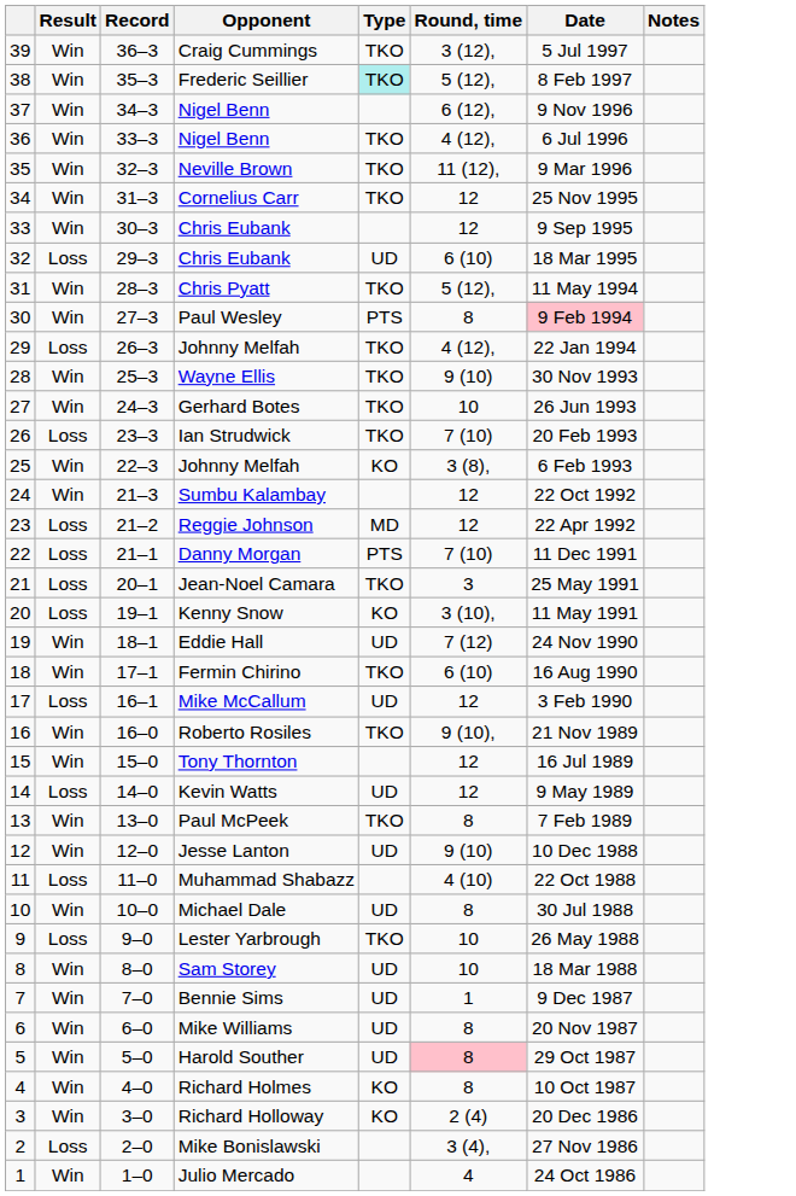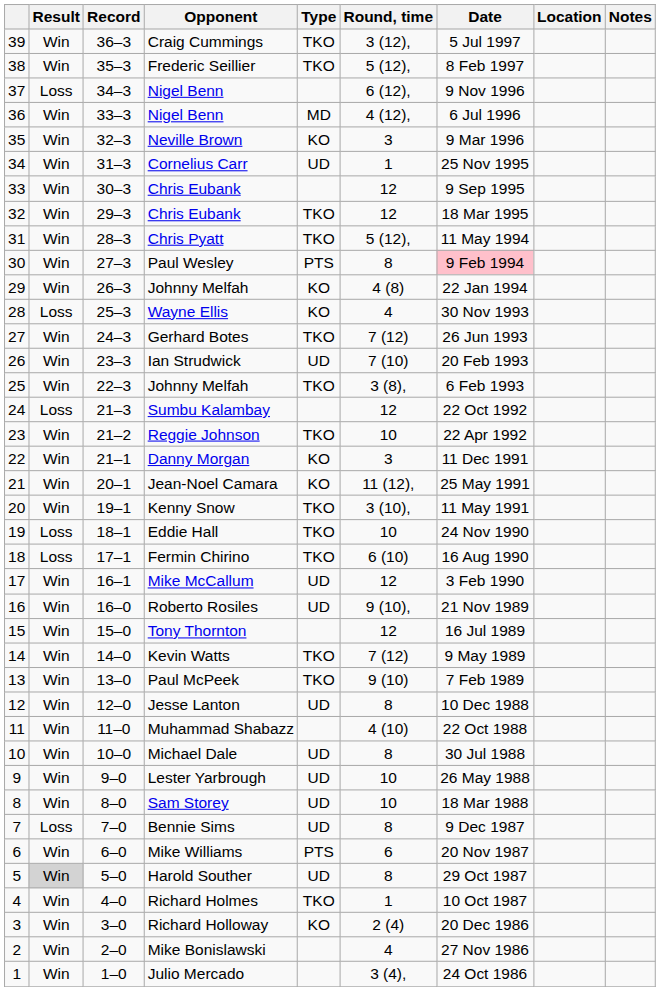 <table class="wikitable" style="text-align:center; font-size:95%">
 <tr>
 <th></th>
 <th>Result</th>
 <th>Record</th>
 <th>Opponent</th>
 <th>Type</th>
 <th>Round, time</th>
 <th>Date</th>
+<th>Location</th>
 <th>Notes</th>
 </tr>
 <tr>
 <td>39</td>
 <td>Win</td>
 <td>36–3</td>
 <td style="text-align:left;">Craig Cummings</td>
 <td>TKO</td>
 <td>3 (12), </td>
 <td>5 Jul 1997</td>
 <td style="text-align:left;"></td>
+<td style="text-align:left;"></td>
 </tr>
 <tr>
 <td>38</td>
 <td>Win</td>
 <td>35–3</td>
 <td style="text-align:left;">Frederic Seillier</td>
-<td style="background: paleturquoise;">TKO</td>
+<td>TKO</td>
 <td>5 (12), </td>
 <td>8 Feb 1997</td>
+<td style="text-align:left;"></td>
 <td style="text-align:left;"></td>
 </tr>
 <tr>
 <td>37</td>
-<td>Win</td>
+<td>Loss</td>
 <td>34–3</td>
 <td style="text-align:left;"><a href='#'>Nigel Benn</a></td>
 <td></td>
 <td>6 (12), </td>
 <td>9 Nov 1996</td>
+<td style="text-align:left;"></td>
 <td style="text-align:left;"></td>
 </tr>
 <tr>
 <td>36</td>
 <td>Win</td>
 <td>33–3</td>
 <td style="text-align:left;"><a href='#'>Nigel Benn</a></td>
-<td>TKO</td>
+<td>MD</td>
 <td>4 (12), </td>
 <td>6 Jul 1996</td>
+<td style="text-align:left;"></td>
 <td style="text-align:left;"></td>
 </tr>
 <tr>
 <td>35</td>
 <td>Win</td>
 <td>32–3</td>
 <td style="text-align:left;"><a href='#'>Neville Brown</a></td>
-<td>TKO</td>
-<td>11 (12), </td>
+<td>KO</td>
+<td>3</td>
 <td>9 Mar 1996</td>
+<td style="text-align:left;"></td>
 <td style="text-align:left;"></td>
 </tr>
 <tr>
 <td>34</td>
 <td>Win</td>
 <td>31–3</td>
 <td style="text-align:left;"><a href='#'>Cornelius Carr</a></td>
-<td>TKO</td>
-<td>12</td>
+<td>UD</td>
+<td>1</td>
 <td>25 Nov 1995</td>
+<td style="text-align:left;"></td>
 <td style="text-align:left;"></td>
 </tr>
 <tr>
 <td>33</td>
 <td>Win</td>
 <td>30–3</td>
 <td style="text-align:left;"><a href='#'>Chris Eubank</a></td>
 <td></td>
 <td>12</td>
 <td>9 Sep 1995</td>
 <td style="text-align:left;"></td>
+<td style="text-align:left;"></td>
 </tr>
 <tr>
 <td>32</td>
-<td>Loss</td>
+<td>Win</td>
 <td>29–3</td>
 <td style="text-align:left;"><a href='#'>Chris Eubank</a></td>
-<td>UD</td>
-<td>6 (10)</td>
+<td>TKO</td>
+<td>12</td>
 <td>18 Mar 1995</td>
+<td style="text-align:left;"></td>
 <td style="text-align:left;"></td>
 </tr>
 <tr>
 <td>31</td>
 <td>Win</td>
 <td>28–3</td>
 <td style="text-align:left;"><a href='#'>Chris Pyatt</a></td>
 <td>TKO</td>
 <td>5 (12), </td>
 <td>11 May 1994</td>
 <td style="text-align:left;"></td>
+<td style="text-align:left;"></td>
 </tr>
 <tr>
 <td>30</td>
 <td>Win</td>
 <td>27–3</td>
 <td style="text-align:left;">Paul Wesley</td>
 <td>PTS</td>
 <td>8</td>
 <td style="background: pink;">9 Feb 1994</td>
+<td style="text-align:left;"></td>
 <td></td>
 </tr>
 <tr>
 <td>29</td>
-<td>Loss</td>
+<td>Win</td>
 <td>26–3</td>
 <td style="text-align:left;">Johnny Melfah</td>
-<td>TKO</td>
-<td>4 (12), </td>
+<td>KO</td>
+<td>4 (8)</td>
 <td>22 Jan 1994</td>
+<td style="text-align:left;"></td>
 <td></td>
 </tr>
 <tr>
 <td>28</td>
-<td>Win</td>
+<td>Loss</td>
 <td>25–3</td>
 <td style="text-align:left;"><a href='#'>Wayne Ellis</a></td>
-<td>TKO</td>
-<td>9 (10)</td>
+<td>KO</td>
+<td>4</td>
 <td>30 Nov 1993</td>
+<td style="text-align:left;"></td>
 <td></td>
 </tr>
 <tr>
 <td>27</td>
 <td>Win</td>
 <td>24–3</td>
 <td style="text-align:left;">Gerhard Botes</td>
 <td>TKO</td>
-<td>10</td>
+<td>7 (12)</td>
 <td>26 Jun 1993</td>
+<td style="text-align:left;"></td>
 <td style="text-align:left;"></td>
 </tr>
 <tr>
 <td>26</td>
-<td>Loss</td>
+<td>Win</td>
 <td>23–3</td>
 <td style="text-align:left;">Ian Strudwick</td>
-<td>TKO</td>
+<td>UD</td>
 <td>7 (10)</td>
 <td>20 Feb 1993</td>
+<td style="text-align:left;"></td>
 <td></td>
 </tr>
 <tr>
 <td>25</td>
 <td>Win</td>
 <td>22–3</td>
 <td style="text-align:left;">Johnny Melfah</td>
-<td>KO</td>
+<td>TKO</td>
 <td>3 (8), </td>
 <td>6 Feb 1993</td>
+<td style="text-align:left;"></td>
 <td></td>
 </tr>
 <tr>
 <td>24</td>
-<td>Win</td>
+<td>Loss</td>
 <td>21–3</td>
 <td style="text-align:left;"><a href='#'>Sumbu Kalambay</a></td>
 <td></td>
 <td>12</td>
 <td>22 Oct 1992</td>
 <td style="text-align:left;"></td>
+<td style="text-align:left;"></td>
 </tr>
 <tr>
 <td>23</td>
-<td>Loss</td>
+<td>Win</td>
 <td>21–2</td>
 <td style="text-align:left;"><a href='#'>Reggie Johnson</a></td>
-<td>MD</td>
-<td>12</td>
+<td>TKO</td>
+<td>10</td>
 <td>22 Apr 1992</td>
+<td style="text-align:left;"></td>
 <td style="text-align:left;"></td>
 </tr>
 <tr>
 <td>22</td>
-<td>Loss</td>
+<td>Win</td>
 <td>21–1</td>
 <td style="text-align:left;"><a href='#'>Danny Morgan</a></td>
-<td>PTS</td>
-<td>7 (10)</td>
+<td>KO</td>
+<td>3</td>
 <td>11 Dec 1991</td>
+<td style="text-align:left;"></td>
 <td></td>
 </tr>
 <tr>
 <td>21</td>
-<td>Loss</td>
+<td>Win</td>
 <td>20–1</td>
 <td style="text-align:left;">Jean-Noel Camara</td>
-<td>TKO</td>
-<td>3</td>
+<td>KO</td>
+<td>11 (12), </td>
 <td>25 May 1991</td>
+<td style="text-align:left;"></td>
 <td></td>
 </tr>
 <tr>
 <td>20</td>
-<td>Loss</td>
+<td>Win</td>
 <td>19–1</td>
 <td style="text-align:left;">Kenny Snow</td>
-<td>KO</td>
+<td>TKO</td>
 <td>3 (10), </td>
 <td>11 May 1991</td>
+<td style="text-align:left;"></td>
 <td></td>
 </tr>
 <tr>
 <td>19</td>
-<td>Win</td>
+<td>Loss</td>
 <td>18–1</td>
 <td style="text-align:left;">Eddie Hall</td>
-<td>UD</td>
-<td>7 (12)</td>
+<td>TKO</td>
+<td>10</td>
 <td>24 Nov 1990</td>
+<td style="text-align:left;"></td>
 <td></td>
 </tr>
 <tr>
 <td>18</td>
-<td>Win</td>
+<td>Loss</td>
 <td>17–1</td>
 <td style="text-align:left;">Fermin Chirino</td>
 <td>TKO</td>
 <td>6 (10)</td>
 <td>16 Aug 1990</td>
+<td style="text-align:left;"></td>
 <td></td>
 </tr>
 <tr>
 <td>17</td>
-<td>Loss</td>
+<td>Win</td>
 <td>16–1</td>
 <td style="text-align:left;"><a href='#'>Mike McCallum</a></td>
 <td>UD</td>
 <td>12</td>
 <td>3 Feb 1990</td>
+<td style="text-align:left;"></td>
 <td style="text-align:left;"></td>
 </tr>
 <tr>
 <td>16</td>
 <td>Win</td>
 <td>16–0</td>
 <td style="text-align:left;">Roberto Rosiles</td>
-<td>TKO</td>
+<td>UD</td>
 <td>9 (10), </td>
 <td>21 Nov 1989</td>
+<td style="text-align:left;"></td>
 <td></td>
 </tr>
 <tr>
 <td>15</td>
 <td>Win</td>
 <td>15–0</td>
 <td style="text-align:left;"><a href='#'>Tony Thornton</a></td>
 <td></td>
 <td>12</td>
 <td>16 Jul 1989</td>
 <td style="text-align:left;"></td>
+<td style="text-align:left;"></td>
 </tr>
 <tr>
 <td>14</td>
-<td>Loss</td>
+<td>Win</td>
 <td>14–0</td>
 <td style="text-align:left;">Kevin Watts</td>
-<td>UD</td>
-<td>12</td>
+<td>TKO</td>
+<td>7 (12)</td>
 <td>9 May 1989</td>
+<td style="text-align:left;"></td>
 <td style="text-align:left;"></td>
 </tr>
 <tr>
 <td>13</td>
 <td>Win</td>
 <td>13–0</td>
 <td style="text-align:left;">Paul McPeek</td>
 <td>TKO</td>
-<td>8</td>
+<td>9 (10)</td>
 <td>7 Feb 1989</td>
+<td style="text-align:left;"></td>
 <td></td>
 </tr>
 <tr>
 <td>12</td>
 <td>Win</td>
 <td>12–0</td>
 <td style="text-align:left;">Jesse Lanton</td>
 <td>UD</td>
-<td>9 (10)</td>
+<td>8</td>
 <td>10 Dec 1988</td>
+<td style="text-align:left;"></td>
 <td></td>
 </tr>
 <tr>
 <td>11</td>
-<td>Loss</td>
+<td>Win</td>
 <td>11–0</td>
 <td style="text-align:left;">Muhammad Shabazz</td>
 <td></td>
 <td>4 (10)</td>
 <td>22 Oct 1988</td>
+<td style="text-align:left;"></td>
 <td></td>
 </tr>
 <tr>
 <td>10</td>
 <td>Win</td>
 <td>10–0</td>
 <td style="text-align:left;">Michael Dale</td>
 <td>UD</td>
 <td>8</td>
 <td>30 Jul 1988</td>
+<td style="text-align:left;"></td>
 <td></td>
 </tr>
 <tr>
 <td>9</td>
-<td>Loss</td>
+<td>Win</td>
 <td>9–0</td>
 <td style="text-align:left;">Lester Yarbrough</td>
-<td>TKO</td>
+<td>UD</td>
 <td>10</td>
 <td>26 May 1988</td>
+<td style="text-align:left;"></td>
 <td></td>
 </tr>
 <tr>
 <td>8</td>
 <td>Win</td>
 <td>8–0</td>
 <td style="text-align:left;"><a href='#'>Sam Storey</a></td>
 <td>UD</td>
 <td>10</td>
 <td>18 Mar 1988</td>
 <td style="text-align:left;"></td>
+<td style="text-align:left;"></td>
 </tr>
 <tr>
 <td>7</td>
-<td>Win</td>
+<td>Loss</td>
 <td>7–0</td>
 <td style="text-align:left;">Bennie Sims</td>
 <td>UD</td>
-<td>1</td>
+<td>8</td>
 <td>9 Dec 1987</td>
+<td style="text-align:left;"></td>
 <td></td>
 </tr>
 <tr>
 <td>6</td>
 <td>Win</td>
 <td>6–0</td>
 <td style="text-align:left;">Mike Williams</td>
-<td>UD</td>
-<td>8</td>
+<td>PTS</td>
+<td>6</td>
 <td>20 Nov 1987</td>
+<td style="text-align:left;"></td>
 <td></td>
 </tr>
 <tr>
 <td>5</td>
-<td>Win</td>
+<td style="background: lightgrey;">Win</td>
 <td>5–0</td>
 <td style="text-align:left;">Harold Souther</td>
 <td>UD</td>
-<td style="background: pink;">8</td>
+<td>8</td>
 <td>29 Oct 1987</td>
+<td style="text-align:left;"></td>
 <td></td>
 </tr>
 <tr>
 <td>4</td>
 <td>Win</td>
 <td>4–0</td>
 <td style="text-align:left;">Richard Holmes</td>
-<td>KO</td>
-<td>8</td>
+<td>TKO</td>
+<td>1</td>
 <td>10 Oct 1987</td>
+<td style="text-align:left;"></td>
 <td></td>
 </tr>
 <tr>
 <td>3</td>
 <td>Win</td>
 <td>3–0</td>
 <td style="text-align:left;">Richard Holloway</td>
 <td>KO</td>
 <td>2 (4)</td>
 <td>20 Dec 1986</td>
+<td style="text-align:left;"></td>
 <td></td>
 </tr>
 <tr>
 <td>2</td>
-<td>Loss</td>
+<td>Win</td>
 <td>2–0</td>
 <td style="text-align:left;">Mike Bonislawski</td>
 <td></td>
-<td>3 (4), </td>
+<td>4</td>
 <td>27 Nov 1986</td>
+<td style="text-align:left;"></td>
 <td></td>
 </tr>
 <tr>
 <td>1</td>
 <td>Win</td>
 <td>1–0</td>
 <td style="text-align:left;">Julio Mercado</td>
 <td></td>
-<td>4</td>
+<td>3 (4), </td>
 <td>24 Oct 1986</td>
+<td style="text-align:left;"></td>
 <td></td>
 </tr>
 </table>
